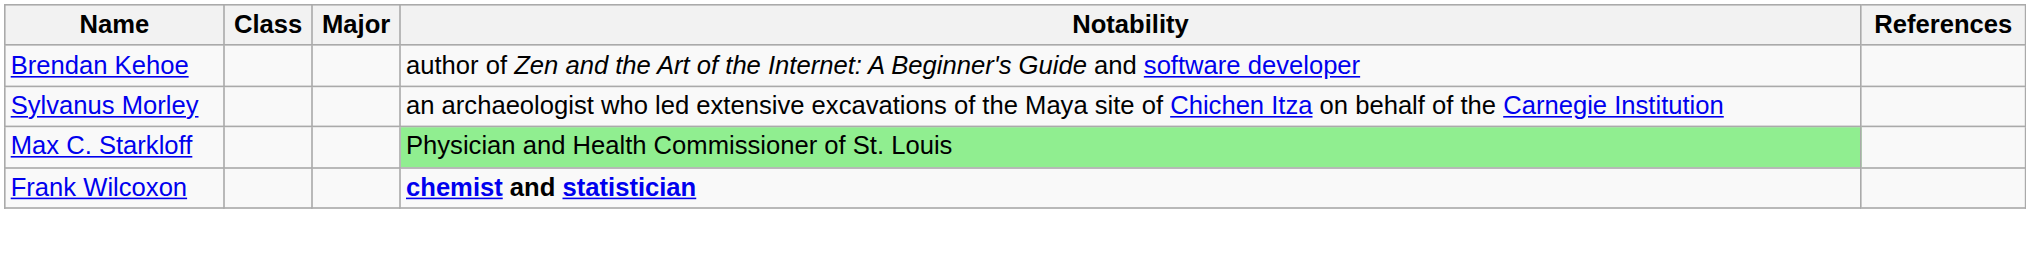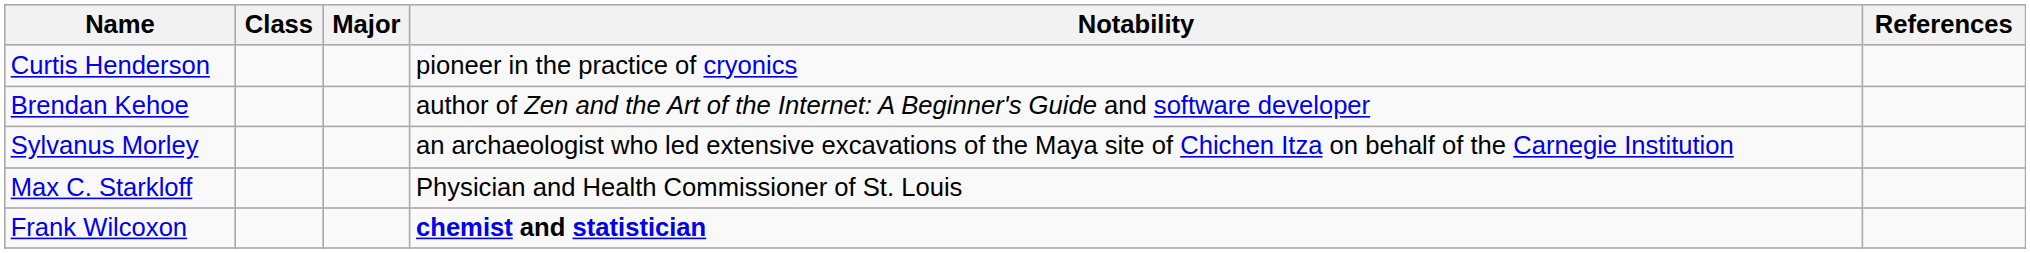 <table class="wikitable sortable" style="width:100%;">
 <tr>
 <th>Name</th>
 <th>Class</th>
 <th>Major</th>
 <th>Notability</th>
 <th>References</th>
+</tr>
+<tr>
+<td><a href='#'>Curtis Henderson</a></td>
+<td></td>
+<td></td>
+<td>pioneer in the practice of <a href='#'>cryonics</a></td>
+<td></td>
 </tr>
 <tr>
 <td><a href='#'>Brendan Kehoe</a></td>
 <td></td>
 <td></td>
 <td>author of <em>Zen and the Art of the Internet: A Beginner's Guide</em> and <a href='#'>software developer</a></td>
 <td></td>
 </tr>
 <tr>
 <td><a href='#'>Sylvanus Morley</a></td>
 <td></td>
 <td></td>
 <td>an archaeologist who led extensive excavations of the Maya site of <a href='#'>Chichen Itza</a> on behalf of the <a href='#'>Carnegie Institution</a></td>
 <td></td>
 </tr>
 <tr>
 <td><a href='#'>Max C. Starkloff</a></td>
 <td></td>
 <td></td>
-<td style="background: lightgreen;">Physician and Health Commissioner of St. Louis</td>
+<td>Physician and Health Commissioner of St. Louis</td>
 <td></td>
 </tr>
 <tr>
 <td><a href='#'>Frank Wilcoxon</a></td>
 <td></td>
 <td></td>
 <td><strong><a href='#'>chemist</a> and <a href='#'>statistician</a></strong></td>
 <td></td>
 </tr>
 </table>
